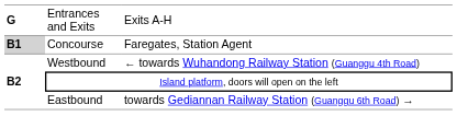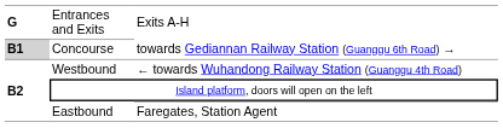 <table table border=0 cellspacing=0 cellpadding=3>
 <tr>
 <td style="border-top:solid 1px gray;border-bottom:solid 0px gray;" width=50><strong>G</strong></td>
 <td style="border-top:solid 1px gray;border-bottom:solid 0px gray;" width=100>Entrances and Exits</td>
 <td style="border-top:solid 1px gray;border-bottom:solid 0px gray;" width=450>Exits A-H</td>
 </tr>
 <tr>
 <td style="background: lightgrey; border-top:solid 1px gray;border-bottom:solid 1px gray;" width=50><strong>B1</strong></td>
 <td style="border-top:solid 1px gray;border-bottom:solid 1px gray;" width=100>Concourse</td>
-<td style="border-top:solid 1px gray;border-bottom:solid 1px gray;" width=450>Faregates, Station Agent</td>
+<td style="border-bottom:solid 1px gray;"> towards <a href='#'>Gediannan Railway Station</a> <small>(<a href='#'>Guanggu 6th Road</a>)</small> →</td>
 </tr>
 <tr>
 <td style="border-bottom:solid 1px gray;" rowspan=3><strong>B2</strong></td>
 <td>Westbound</td>
 <td>←  towards <a href='#'>Wuhandong Railway Station</a> <small>(<a href='#'>Guanggu 4th Road</a>)</small></td>
 </tr>
 <tr>
 <td style="border-right:solid 2px black;border-left:solid 2px black;border-top:solid 2px black;border-bottom:solid 2px black;text-align:center;" colspan=2><small><a href='#'>Island platform</a>, doors will open on the left</small></td>
 </tr>
 <tr>
 <td style="border-bottom:solid 1px gray;">Eastbound</td>
-<td style="border-bottom:solid 1px gray;"> towards <a href='#'>Gediannan Railway Station</a> <small>(<a href='#'>Guanggu 6th Road</a>)</small> →</td>
+<td style="border-top:solid 1px gray;border-bottom:solid 1px gray;" width=450>Faregates, Station Agent</td>
 </tr>
 </table>
